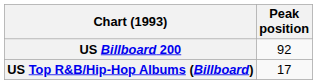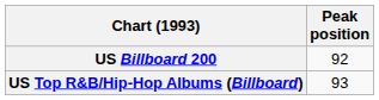 <table class="wikitable sortable plainrowheaders" style="text-align:center">
 <tr>
 <th scope="col">Chart (1993)</th>
 <th scope="col">Peak<br>position</th>
 </tr>
 <tr>
 <th scope="row">US <a href='#'><em>Billboard</em> 200</a></th>
 <td>92</td>
 </tr>
 <tr>
 <th scope="row">US <a href='#'>Top R&B/Hip-Hop Albums</a> (<em><a href='#'>Billboard</a></em>)</th>
-<td>17</td>
+<td>93</td>
 </tr>
 </table>
